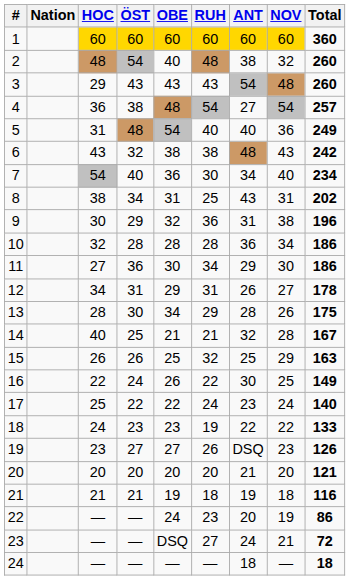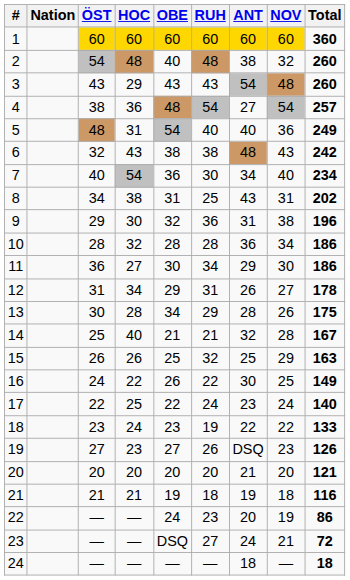 <table class="wikitable sortable" style="text-align:center;">
 <tr>
 <th>#</th>
 <th>Nation</th>
+<th><a href='#'>ÖST</a></th>
 <th><a href='#'>HOC</a></th>
-<th><a href='#'>ÖST</a></th>
 <th><a href='#'>OBE</a></th>
 <th><a href='#'>RUH</a></th>
 <th><a href='#'>ANT</a></th>
 <th><a href='#'>NOV</a></th>
 <th><strong>Total</strong> </th>
 </tr>
 <tr>
 <td>1</td>
 <td align="left"></td>
 <td bgcolor="gold">60</td>
 <td bgcolor="gold">60</td>
 <td bgcolor="gold">60</td>
 <td bgcolor="gold">60</td>
 <td bgcolor="gold">60</td>
 <td bgcolor="gold">60</td>
 <td><strong>360</strong></td>
 </tr>
 <tr>
 <td>2</td>
 <td align="left"></td>
+<td bgcolor="silver">54</td>
 <td bgcolor="CC9966">48</td>
-<td bgcolor="silver">54</td>
 <td>40</td>
 <td bgcolor="CC9966">48</td>
 <td>38</td>
 <td>32</td>
 <td><strong>260</strong></td>
 </tr>
 <tr>
 <td>3</td>
 <td align="left"></td>
+<td>43</td>
 <td>29</td>
-<td>43</td>
 <td>43</td>
 <td>43</td>
 <td bgcolor="silver">54</td>
 <td bgcolor="CC9966">48</td>
 <td><strong>260</strong></td>
 </tr>
 <tr>
 <td>4</td>
 <td align="left"></td>
+<td>38</td>
 <td>36</td>
-<td>38</td>
 <td bgcolor="CC9966">48</td>
 <td bgcolor="silver">54</td>
 <td>27</td>
 <td bgcolor="silver">54</td>
 <td><strong>257</strong></td>
 </tr>
 <tr>
 <td>5</td>
 <td align="left"></td>
+<td bgcolor="CC9966">48</td>
 <td>31</td>
-<td bgcolor="CC9966">48</td>
 <td bgcolor="silver">54</td>
 <td>40</td>
 <td>40</td>
 <td>36</td>
 <td><strong>249</strong></td>
 </tr>
 <tr>
 <td>6</td>
 <td align="left"></td>
+<td>32</td>
 <td>43</td>
-<td>32</td>
 <td>38</td>
 <td>38</td>
 <td bgcolor="CC9966">48</td>
 <td>43</td>
 <td><strong>242</strong></td>
 </tr>
 <tr>
 <td>7</td>
 <td align="left"></td>
+<td>40</td>
 <td bgcolor="silver">54</td>
-<td>40</td>
 <td>36</td>
 <td>30</td>
 <td>34</td>
 <td>40</td>
 <td><strong>234</strong></td>
 </tr>
 <tr>
 <td>8</td>
 <td align="left"></td>
+<td>34</td>
 <td>38</td>
-<td>34</td>
 <td>31</td>
 <td>25</td>
 <td>43</td>
 <td>31</td>
 <td><strong>202</strong></td>
 </tr>
 <tr>
 <td>9</td>
 <td align="left"></td>
+<td>29</td>
 <td>30</td>
-<td>29</td>
 <td>32</td>
 <td>36</td>
 <td>31</td>
 <td>38</td>
 <td><strong>196</strong></td>
 </tr>
 <tr>
 <td>10</td>
 <td align="left"></td>
+<td>28</td>
 <td>32</td>
-<td>28</td>
 <td>28</td>
 <td>28</td>
 <td>36</td>
 <td>34</td>
 <td><strong>186</strong></td>
 </tr>
 <tr>
 <td>11</td>
 <td align="left"></td>
+<td>36</td>
 <td>27</td>
-<td>36</td>
 <td>30</td>
 <td>34</td>
 <td>29</td>
 <td>30</td>
 <td><strong>186</strong></td>
 </tr>
 <tr>
 <td>12</td>
 <td align="left"></td>
+<td>31</td>
 <td>34</td>
-<td>31</td>
 <td>29</td>
 <td>31</td>
 <td>26</td>
 <td>27</td>
 <td><strong>178</strong></td>
 </tr>
 <tr>
 <td>13</td>
 <td align="left"></td>
+<td>30</td>
 <td>28</td>
-<td>30</td>
 <td>34</td>
 <td>29</td>
 <td>28</td>
 <td>26</td>
 <td><strong>175</strong></td>
 </tr>
 <tr>
 <td>14</td>
 <td align="left"></td>
+<td>25</td>
 <td>40</td>
-<td>25</td>
 <td>21</td>
 <td>21</td>
 <td>32</td>
 <td>28</td>
 <td><strong>167</strong></td>
 </tr>
 <tr>
 <td>15</td>
 <td align="left"></td>
 <td>26</td>
 <td>26</td>
 <td>25</td>
 <td>32</td>
 <td>25</td>
 <td>29</td>
 <td><strong>163</strong></td>
 </tr>
 <tr>
 <td>16</td>
 <td align="left"></td>
+<td>24</td>
 <td>22</td>
-<td>24</td>
 <td>26</td>
 <td>22</td>
 <td>30</td>
 <td>25</td>
 <td><strong>149</strong></td>
 </tr>
 <tr>
 <td>17</td>
 <td align="left"></td>
+<td>22</td>
 <td>25</td>
-<td>22</td>
 <td>22</td>
 <td>24</td>
 <td>23</td>
 <td>24</td>
 <td><strong>140</strong></td>
 </tr>
 <tr>
 <td>18</td>
 <td align="left"></td>
+<td>23</td>
 <td>24</td>
-<td>23</td>
 <td>23</td>
 <td>19</td>
 <td>22</td>
 <td>22</td>
 <td><strong>133</strong></td>
 </tr>
 <tr>
 <td>19</td>
 <td align="left"></td>
+<td>27</td>
 <td>23</td>
-<td>27</td>
 <td>27</td>
 <td>26</td>
 <td>DSQ</td>
 <td>23</td>
 <td><strong>126</strong></td>
 </tr>
 <tr>
 <td>20</td>
 <td align="left"></td>
 <td>20</td>
 <td>20</td>
 <td>20</td>
 <td>20</td>
 <td>21</td>
 <td>20</td>
 <td><strong>121</strong></td>
 </tr>
 <tr>
 <td>21</td>
 <td align="left"></td>
 <td>21</td>
 <td>21</td>
 <td>19</td>
 <td>18</td>
 <td>19</td>
 <td>18</td>
 <td><strong>116</strong></td>
 </tr>
 <tr>
 <td>22</td>
 <td align="left"></td>
 <td>—</td>
 <td>—</td>
 <td>24</td>
 <td>23</td>
 <td>20</td>
 <td>19</td>
 <td><strong>86</strong></td>
 </tr>
 <tr>
 <td>23</td>
 <td align="left"></td>
 <td>—</td>
 <td>—</td>
 <td>DSQ</td>
 <td>27</td>
 <td>24</td>
 <td>21</td>
 <td><strong>72</strong></td>
 </tr>
 <tr>
 <td>24</td>
 <td align="left"></td>
 <td>—</td>
 <td>—</td>
 <td>—</td>
 <td>—</td>
 <td>18</td>
 <td>—</td>
 <td><strong>18</strong></td>
 </tr>
 </table>
